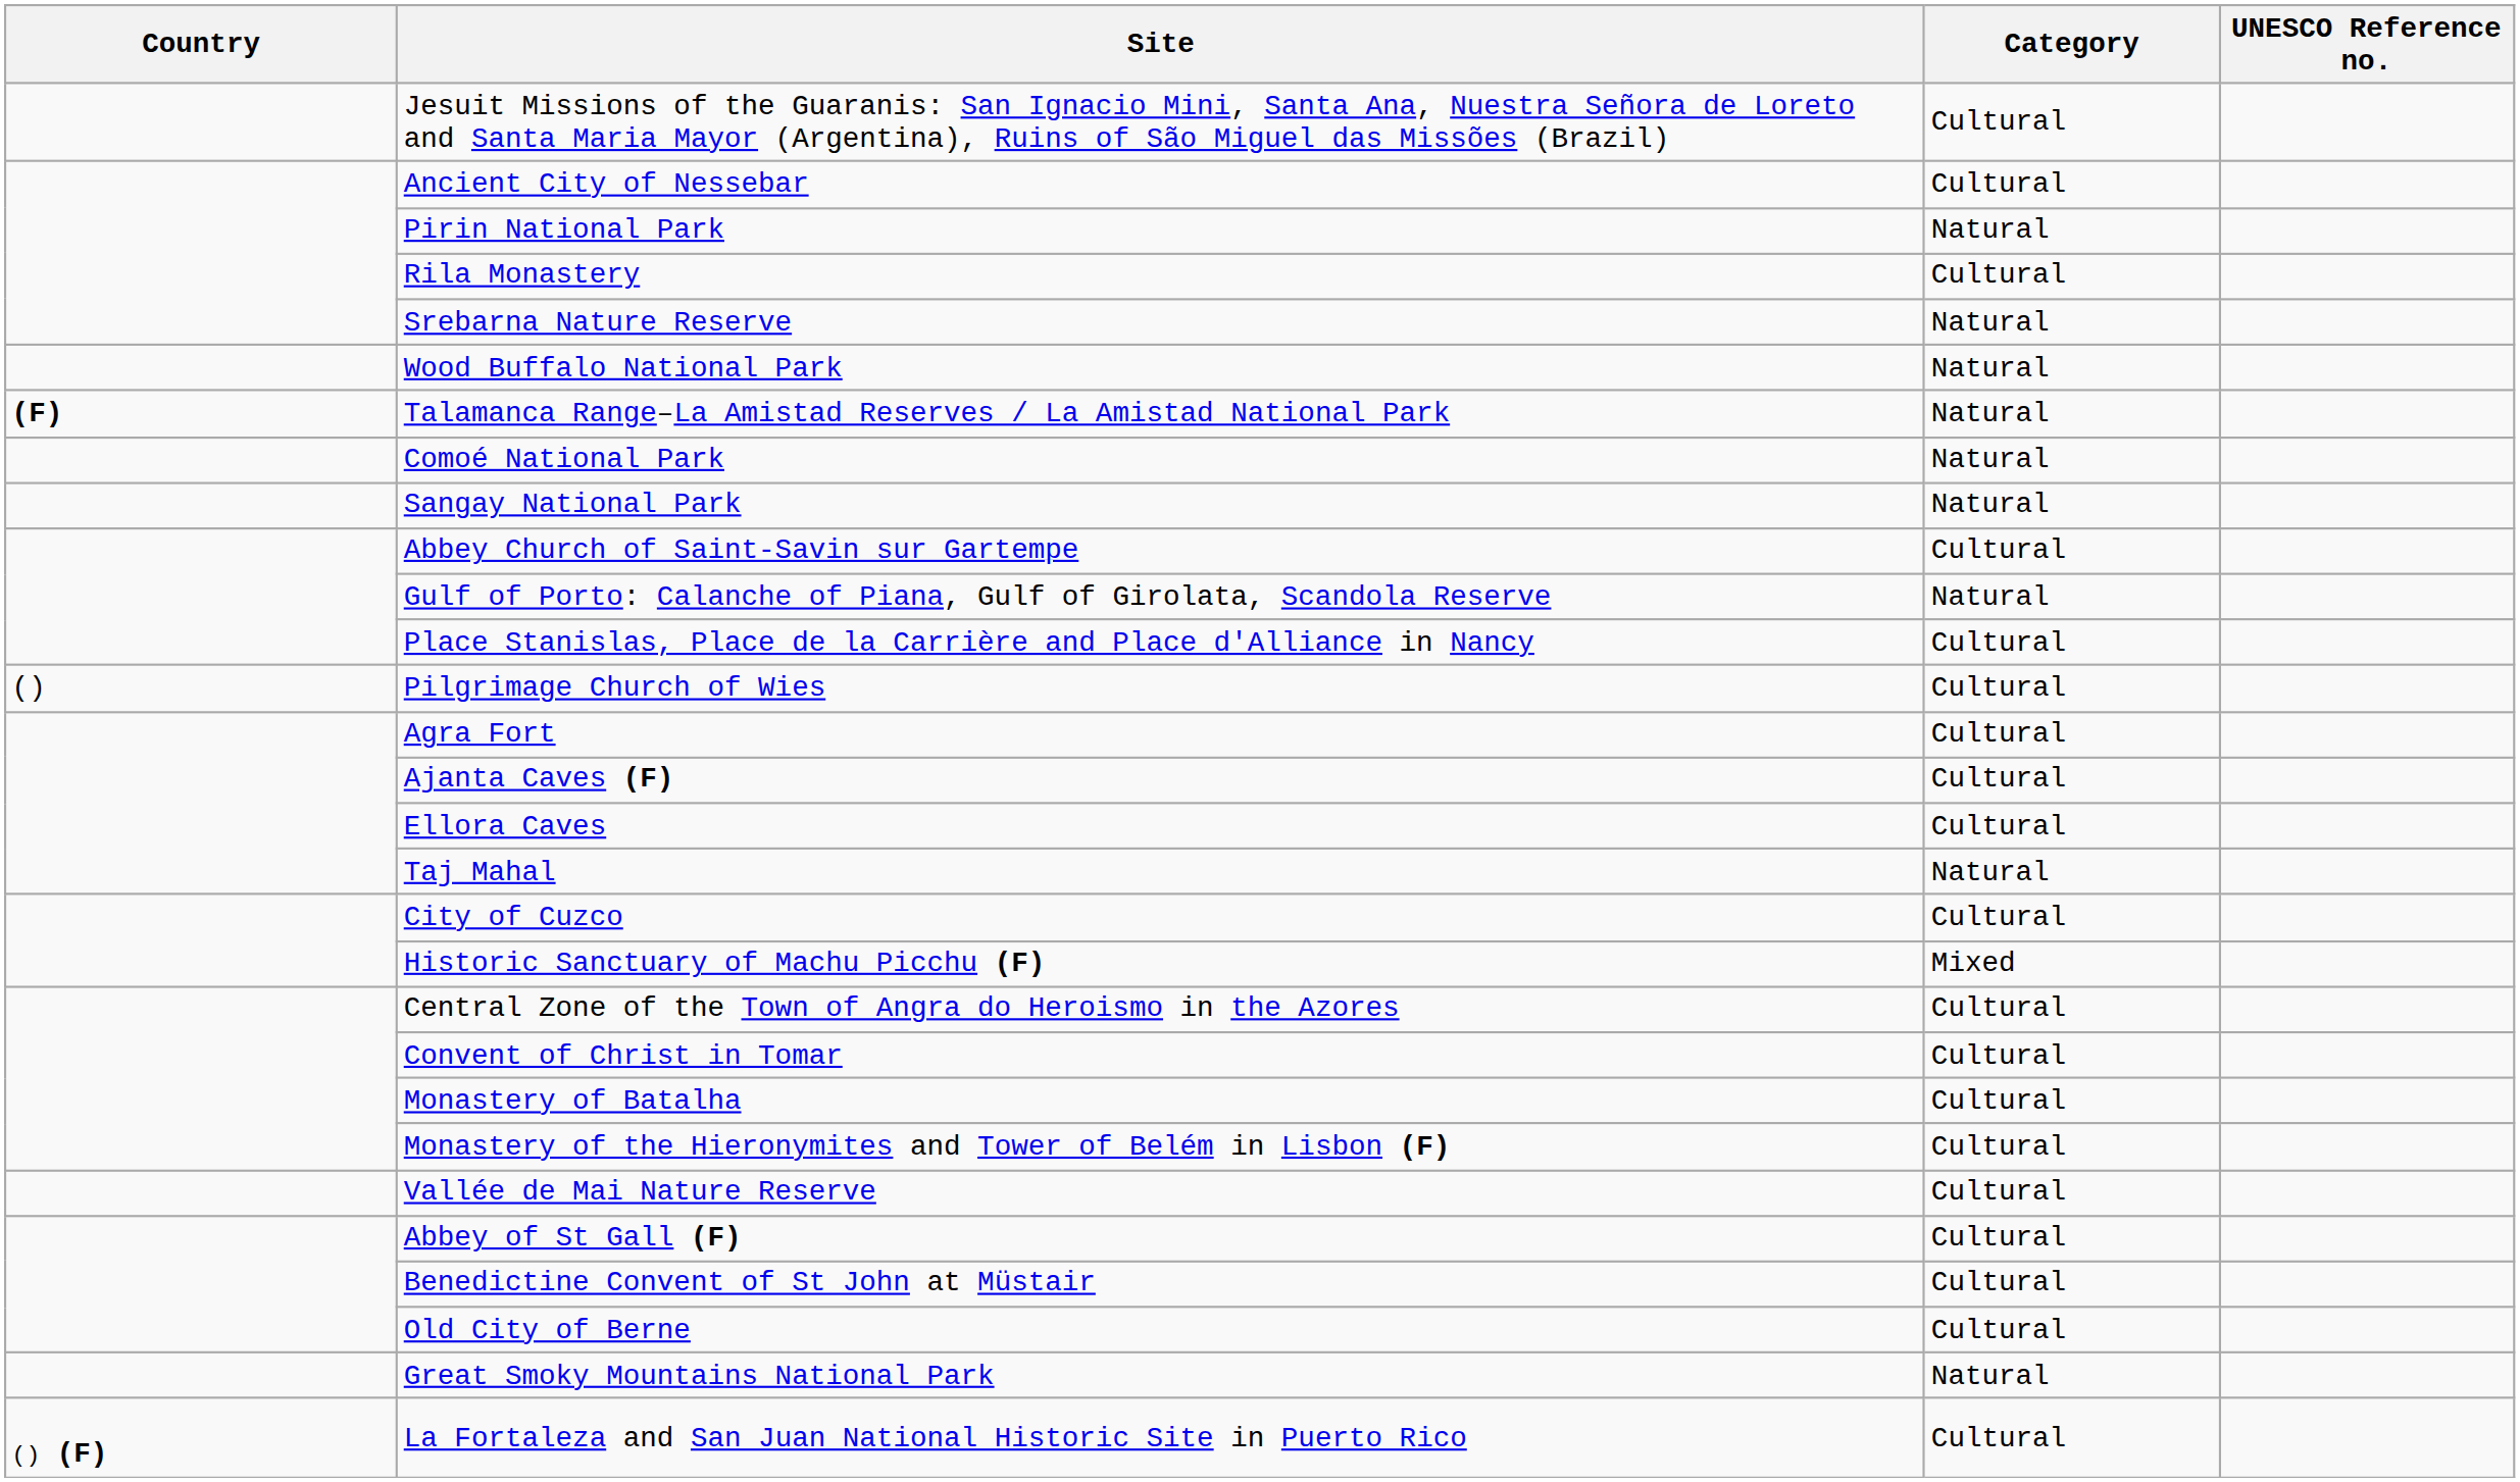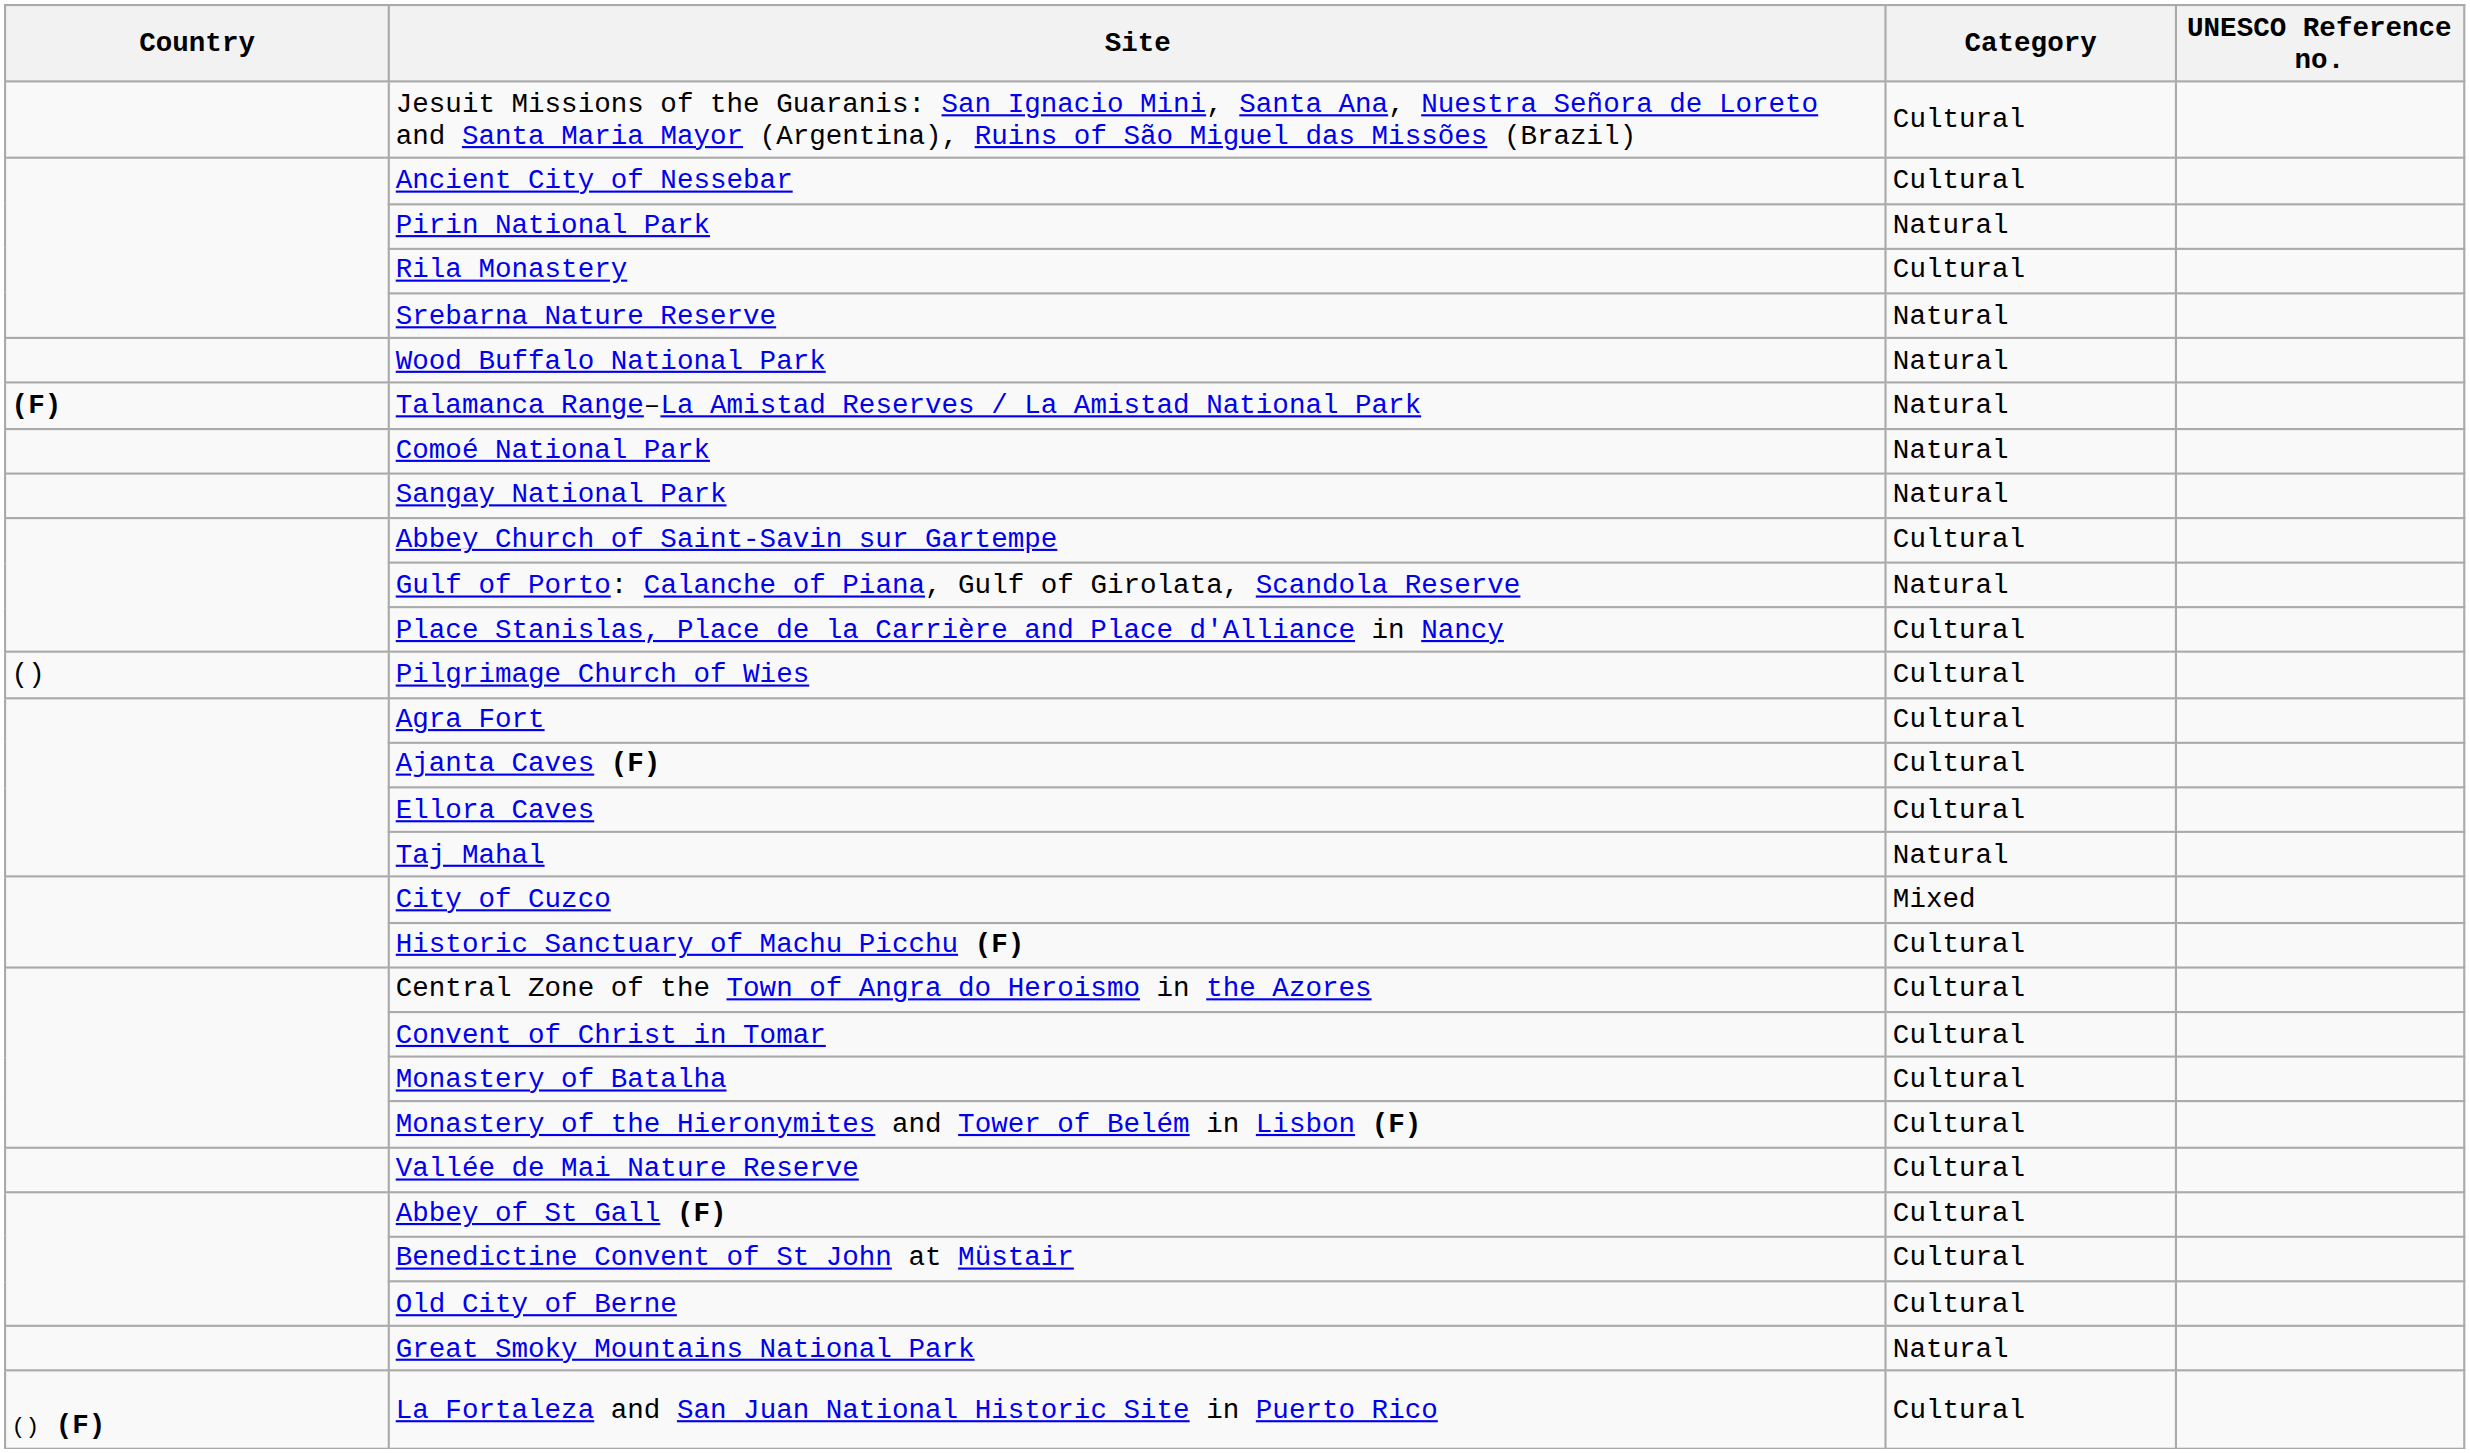 <table class="wikitable sortable" style="font-size:100%;">
 <tr>
 <th scope="col" width="175">Country</th>
 <th scope="col" width="700">Site</th>
 <th scope="col" width="130">Category</th>
 <th scope="col" width="130">UNESCO Reference no.</th>
 </tr>
 <tr>
 <td><br></td>
 <td>Jesuit Missions of the Guaranis: <a href='#'>San Ignacio Mini</a>, <a href='#'>Santa Ana</a>, <a href='#'>Nuestra Señora de Loreto</a> and <a href='#'>Santa Maria Mayor</a> (Argentina), <a href='#'>Ruins of São Miguel das Missões</a> (Brazil)</td>
 <td>Cultural</td>
 <td></td>
 </tr>
 <tr>
 <td rowspan="4"></td>
 <td><a href='#'>Ancient City of Nessebar</a></td>
 <td>Cultural</td>
 <td></td>
 </tr>
 <tr>
 <td><a href='#'>Pirin National Park</a></td>
 <td>Natural</td>
 <td></td>
 </tr>
 <tr>
 <td><a href='#'>Rila Monastery</a></td>
 <td>Cultural</td>
 <td></td>
 </tr>
 <tr>
 <td><a href='#'>Srebarna Nature Reserve</a></td>
 <td>Natural</td>
 <td></td>
 </tr>
 <tr>
 <td></td>
 <td><a href='#'>Wood Buffalo National Park</a></td>
 <td>Natural</td>
 <td></td>
 </tr>
 <tr>
 <td> <strong>(F)</strong><br></td>
 <td><a href='#'>Talamanca Range</a>–<a href='#'>La Amistad Reserves / La Amistad National Park</a></td>
 <td>Natural</td>
 <td></td>
 </tr>
 <tr>
 <td></td>
 <td><a href='#'>Comoé National Park</a></td>
 <td>Natural</td>
 <td></td>
 </tr>
 <tr>
 <td></td>
 <td><a href='#'>Sangay National Park</a></td>
 <td>Natural</td>
 <td></td>
 </tr>
 <tr>
 <td rowspan="3"></td>
 <td><a href='#'>Abbey Church of Saint-Savin sur Gartempe</a></td>
 <td>Cultural</td>
 <td></td>
 </tr>
 <tr>
 <td><a href='#'>Gulf of Porto</a>: <a href='#'>Calanche of Piana</a>, Gulf of Girolata, <a href='#'>Scandola Reserve</a></td>
 <td>Natural</td>
 <td></td>
 </tr>
 <tr>
 <td><a href='#'>Place Stanislas, Place de la Carrière and Place d'Alliance</a> in <a href='#'>Nancy</a></td>
 <td>Cultural</td>
 <td></td>
 </tr>
 <tr>
 <td data-sort-value="Germany">()<br></td>
 <td><a href='#'>Pilgrimage Church of Wies</a></td>
 <td>Cultural</td>
 <td></td>
 </tr>
 <tr>
 <td rowspan="4"></td>
 <td><a href='#'>Agra Fort</a></td>
 <td>Cultural</td>
 <td></td>
 </tr>
 <tr>
 <td><a href='#'>Ajanta Caves</a> <strong>(F)</strong></td>
 <td>Cultural</td>
 <td></td>
 </tr>
 <tr>
 <td><a href='#'>Ellora Caves</a></td>
 <td>Cultural</td>
 <td></td>
 </tr>
 <tr>
 <td><a href='#'>Taj Mahal</a></td>
 <td>Natural</td>
 <td></td>
 </tr>
 <tr>
 <td rowspan="2"></td>
 <td><a href='#'>City of Cuzco</a></td>
-<td>Cultural</td>
+<td>Mixed</td>
 <td></td>
 </tr>
 <tr>
 <td><a href='#'>Historic Sanctuary of Machu Picchu</a> <strong>(F)</strong></td>
-<td>Mixed</td>
+<td>Cultural</td>
 <td></td>
 </tr>
 <tr>
 <td rowspan="4"></td>
 <td>Central Zone of the <a href='#'>Town of Angra do Heroismo</a> in <a href='#'>the Azores</a></td>
 <td>Cultural</td>
 <td></td>
 </tr>
 <tr>
 <td><a href='#'>Convent of Christ in Tomar</a></td>
 <td>Cultural</td>
 <td></td>
 </tr>
 <tr>
 <td><a href='#'>Monastery of Batalha</a></td>
 <td>Cultural</td>
 <td></td>
 </tr>
 <tr>
 <td><a href='#'>Monastery of the Hieronymites</a> and <a href='#'>Tower of Belém</a> in <a href='#'>Lisbon</a> <strong>(F)</strong></td>
 <td>Cultural</td>
 <td></td>
 </tr>
 <tr>
 <td></td>
 <td><a href='#'>Vallée de Mai Nature Reserve</a></td>
 <td>Cultural</td>
 <td></td>
 </tr>
 <tr>
 <td rowspan="3"></td>
 <td><a href='#'>Abbey of St Gall</a> <strong>(F)</strong></td>
 <td>Cultural</td>
 <td></td>
 </tr>
 <tr>
 <td><a href='#'>Benedictine Convent of St John</a> at <a href='#'>Müstair</a></td>
 <td>Cultural</td>
 <td></td>
 </tr>
 <tr>
 <td><a href='#'>Old City of Berne</a></td>
 <td>Cultural</td>
 <td></td>
 </tr>
 <tr>
 <td></td>
 <td><a href='#'>Great Smoky Mountains National Park</a></td>
 <td>Natural</td>
 <td></td>
 </tr>
 <tr>
 <td><br><small>()</small> <strong>(F)</strong></td>
 <td><a href='#'>La Fortaleza</a> and <a href='#'>San Juan National Historic Site</a> in <a href='#'>Puerto Rico</a></td>
 <td>Cultural</td>
 <td></td>
 </tr>
 </table>
